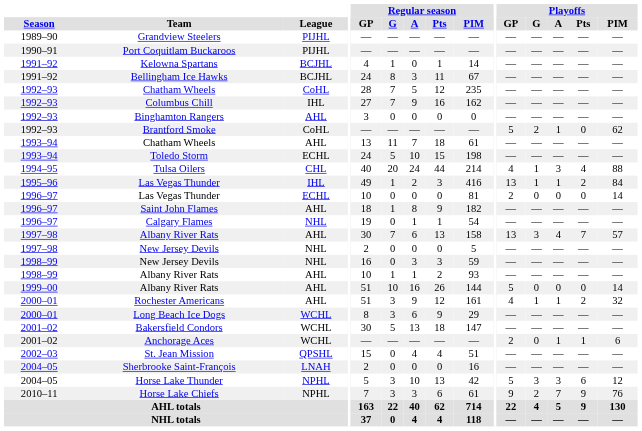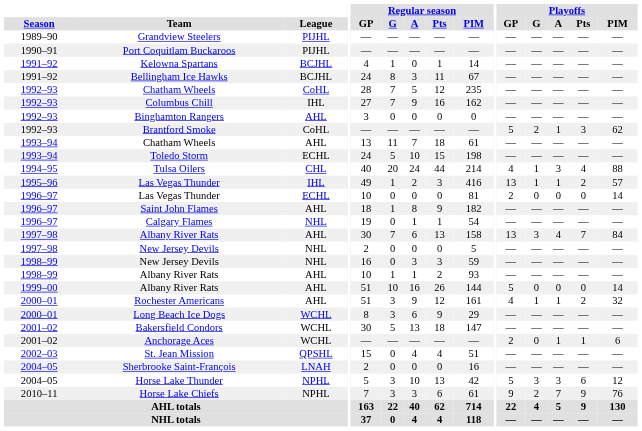 <table border="0" cellpadding="1" cellspacing="0" style="text-align:center; width:60em">
 <tr bgcolor="#e0e0e0">
 <th colspan="3" bgcolor="#ffffff"></th>
 <th rowspan="100" bgcolor="#ffffff"></th>
 <th colspan="5"><a href='#'>Regular season</a></th>
 <th rowspan="100" bgcolor="#ffffff"></th>
 <th colspan="5"><a href='#'>Playoffs</a></th>
 </tr>
 <tr bgcolor="#e0e0e0">
 <th><a href='#'>Season</a></th>
 <th>Team</th>
 <th>League</th>
 <th>GP</th>
 <th><a href='#'>G</a></th>
 <th><a href='#'>A</a></th>
 <th><a href='#'>Pts</a></th>
 <th><a href='#'>PIM</a></th>
 <th>GP</th>
 <th>G</th>
 <th>A</th>
 <th>Pts</th>
 <th>PIM</th>
 </tr>
 <tr>
 <td>1989–90</td>
 <td><a href='#'>Grandview Steelers</a></td>
 <td><a href='#'>PIJHL</a></td>
 <td>—</td>
 <td>—</td>
 <td>—</td>
 <td>—</td>
 <td>—</td>
 <td>—</td>
 <td>—</td>
 <td>—</td>
 <td>—</td>
 <td>—</td>
 </tr>
 <tr bgcolor="#f0f0f0">
 <td>1990–91</td>
 <td><a href='#'>Port Coquitlam Buckaroos</a></td>
 <td>PIJHL</td>
 <td>—</td>
 <td>—</td>
 <td>—</td>
 <td>—</td>
 <td>—</td>
 <td>—</td>
 <td>—</td>
 <td>—</td>
 <td>—</td>
 <td>—</td>
 </tr>
 <tr>
 <td><a href='#'>1991–92</a></td>
 <td><a href='#'>Kelowna Spartans</a></td>
 <td><a href='#'>BCJHL</a></td>
 <td>4</td>
 <td>1</td>
 <td>0</td>
 <td>1</td>
 <td>14</td>
 <td>—</td>
 <td>—</td>
 <td>—</td>
 <td>—</td>
 <td>—</td>
 </tr>
 <tr bgcolor="#f0f0f0">
 <td>1991–92</td>
 <td><a href='#'>Bellingham Ice Hawks</a></td>
 <td>BCJHL</td>
 <td>24</td>
 <td>8</td>
 <td>3</td>
 <td>11</td>
 <td>67</td>
 <td>—</td>
 <td>—</td>
 <td>—</td>
 <td>—</td>
 <td>—</td>
 </tr>
 <tr>
 <td><a href='#'>1992–93</a></td>
 <td><a href='#'>Chatham Wheels</a></td>
 <td><a href='#'>CoHL</a></td>
 <td>28</td>
 <td>7</td>
 <td>5</td>
 <td>12</td>
 <td>235</td>
 <td>—</td>
 <td>—</td>
 <td>—</td>
 <td>—</td>
 <td>—</td>
 </tr>
 <tr bgcolor="#f0f0f0">
 <td><a href='#'>1992–93</a></td>
 <td><a href='#'>Columbus Chill</a></td>
 <td>IHL</td>
 <td>27</td>
 <td>7</td>
 <td>9</td>
 <td>16</td>
 <td>162</td>
 <td>—</td>
 <td>—</td>
 <td>—</td>
 <td>—</td>
 <td>—</td>
 </tr>
 <tr>
 <td><a href='#'>1992–93</a></td>
 <td><a href='#'>Binghamton Rangers</a></td>
 <td><a href='#'>AHL</a></td>
 <td>3</td>
 <td>0</td>
 <td>0</td>
 <td>0</td>
 <td>0</td>
 <td>—</td>
 <td>—</td>
 <td>—</td>
 <td>—</td>
 <td>—</td>
 </tr>
 <tr bgcolor="#f0f0f0">
 <td>1992–93</td>
 <td><a href='#'>Brantford Smoke</a></td>
 <td>CoHL</td>
 <td>—</td>
 <td>—</td>
 <td>—</td>
 <td>—</td>
 <td>—</td>
 <td>5</td>
 <td>2</td>
 <td>1</td>
-<td>0</td>
+<td>3</td>
 <td>62</td>
 </tr>
 <tr>
 <td><a href='#'>1993–94</a></td>
 <td>Chatham Wheels</td>
 <td>AHL</td>
 <td>13</td>
 <td>11</td>
 <td>7</td>
 <td>18</td>
 <td>61</td>
 <td>—</td>
 <td>—</td>
 <td>—</td>
 <td>—</td>
 <td>—</td>
 </tr>
 <tr bgcolor="#f0f0f0">
 <td><a href='#'>1993–94</a></td>
 <td><a href='#'>Toledo Storm</a></td>
 <td>ECHL</td>
 <td>24</td>
 <td>5</td>
 <td>10</td>
 <td>15</td>
 <td>198</td>
 <td>—</td>
 <td>—</td>
 <td>—</td>
 <td>—</td>
 <td>—</td>
 </tr>
 <tr>
 <td><a href='#'>1994–95</a></td>
 <td><a href='#'>Tulsa Oilers</a></td>
 <td><a href='#'>CHL</a></td>
 <td>40</td>
 <td>20</td>
 <td>24</td>
 <td>44</td>
 <td>214</td>
 <td>4</td>
 <td>1</td>
 <td>3</td>
 <td>4</td>
 <td>88</td>
 </tr>
 <tr bgcolor="#f0f0f0">
 <td><a href='#'>1995–96</a></td>
 <td><a href='#'>Las Vegas Thunder</a></td>
 <td><a href='#'>IHL</a></td>
 <td>49</td>
 <td>1</td>
 <td>2</td>
 <td>3</td>
 <td>416</td>
 <td>13</td>
 <td>1</td>
 <td>1</td>
 <td>2</td>
-<td>84</td>
+<td>57</td>
 </tr>
 <tr>
 <td><a href='#'>1996–97</a></td>
 <td>Las Vegas Thunder</td>
 <td><a href='#'>ECHL</a></td>
 <td>10</td>
 <td>0</td>
 <td>0</td>
 <td>0</td>
 <td>81</td>
 <td>2</td>
 <td>0</td>
 <td>0</td>
 <td>0</td>
 <td>14</td>
 </tr>
 <tr bgcolor="#f0f0f0">
 <td><a href='#'>1996–97</a></td>
 <td><a href='#'>Saint John Flames</a></td>
 <td>AHL</td>
 <td>18</td>
 <td>1</td>
 <td>8</td>
 <td>9</td>
 <td>182</td>
 <td>—</td>
 <td>—</td>
 <td>—</td>
 <td>—</td>
 <td>—</td>
 </tr>
 <tr>
 <td><a href='#'>1996–97</a></td>
 <td><a href='#'>Calgary Flames</a></td>
 <td><a href='#'>NHL</a></td>
 <td>19</td>
 <td>0</td>
 <td>1</td>
 <td>1</td>
 <td>54</td>
 <td>—</td>
 <td>—</td>
 <td>—</td>
 <td>—</td>
 <td>—</td>
 </tr>
 <tr bgcolor="#f0f0f0">
 <td><a href='#'>1997–98</a></td>
 <td><a href='#'>Albany River Rats</a></td>
 <td>AHL</td>
 <td>30</td>
 <td>7</td>
 <td>6</td>
 <td>13</td>
 <td>158</td>
 <td>13</td>
 <td>3</td>
 <td>4</td>
 <td>7</td>
-<td>57</td>
+<td>84</td>
 </tr>
 <tr>
 <td><a href='#'>1997–98</a></td>
 <td><a href='#'>New Jersey Devils</a></td>
 <td>NHL</td>
 <td>2</td>
 <td>0</td>
 <td>0</td>
 <td>0</td>
 <td>5</td>
 <td>—</td>
 <td>—</td>
 <td>—</td>
 <td>—</td>
 <td>—</td>
 </tr>
 <tr bgcolor="#f0f0f0">
 <td><a href='#'>1998–99</a></td>
 <td>New Jersey Devils</td>
 <td>NHL</td>
 <td>16</td>
 <td>0</td>
 <td>3</td>
 <td>3</td>
 <td>59</td>
 <td>—</td>
 <td>—</td>
 <td>—</td>
 <td>—</td>
 <td>—</td>
 </tr>
 <tr>
 <td><a href='#'>1998–99</a></td>
 <td>Albany River Rats</td>
 <td>AHL</td>
 <td>10</td>
 <td>1</td>
 <td>1</td>
 <td>2</td>
 <td>93</td>
 <td>—</td>
 <td>—</td>
 <td>—</td>
 <td>—</td>
 <td>—</td>
 </tr>
 <tr bgcolor="#f0f0f0">
 <td><a href='#'>1999–00</a></td>
 <td>Albany River Rats</td>
 <td>AHL</td>
 <td>51</td>
 <td>10</td>
 <td>16</td>
 <td>26</td>
 <td>144</td>
 <td>5</td>
 <td>0</td>
 <td>0</td>
 <td>0</td>
 <td>14</td>
 </tr>
 <tr>
 <td><a href='#'>2000–01</a></td>
 <td><a href='#'>Rochester Americans</a></td>
 <td>AHL</td>
 <td>51</td>
 <td>3</td>
 <td>9</td>
 <td>12</td>
 <td>161</td>
 <td>4</td>
 <td>1</td>
 <td>1</td>
 <td>2</td>
 <td>32</td>
 </tr>
 <tr bgcolor="#f0f0f0">
 <td><a href='#'>2000–01</a></td>
 <td><a href='#'>Long Beach Ice Dogs</a></td>
 <td><a href='#'>WCHL</a></td>
 <td>8</td>
 <td>3</td>
 <td>6</td>
 <td>9</td>
 <td>29</td>
 <td>—</td>
 <td>—</td>
 <td>—</td>
 <td>—</td>
 <td>—</td>
 </tr>
 <tr>
 <td><a href='#'>2001–02</a></td>
 <td><a href='#'>Bakersfield Condors</a></td>
 <td>WCHL</td>
 <td>30</td>
 <td>5</td>
 <td>13</td>
 <td>18</td>
 <td>147</td>
 <td>—</td>
 <td>—</td>
 <td>—</td>
 <td>—</td>
 <td>—</td>
 </tr>
 <tr bgcolor="#f0f0f0">
 <td>2001–02</td>
 <td><a href='#'>Anchorage Aces</a></td>
 <td>WCHL</td>
 <td>—</td>
 <td>—</td>
 <td>—</td>
 <td>—</td>
 <td>—</td>
 <td>2</td>
 <td>0</td>
 <td>1</td>
 <td>1</td>
 <td>6</td>
 </tr>
 <tr>
 <td><a href='#'>2002–03</a></td>
 <td><a href='#'>St. Jean Mission</a></td>
 <td><a href='#'>QPSHL</a></td>
 <td>15</td>
 <td>0</td>
 <td>4</td>
 <td>4</td>
 <td>51</td>
 <td>—</td>
 <td>—</td>
 <td>—</td>
 <td>—</td>
 <td>—</td>
 </tr>
 <tr bgcolor="#f0f0f0">
 <td><a href='#'>2004–05</a></td>
 <td><a href='#'>Sherbrooke Saint-François</a></td>
 <td><a href='#'>LNAH</a></td>
 <td>2</td>
 <td>0</td>
 <td>0</td>
 <td>0</td>
 <td>16</td>
 <td>—</td>
 <td>—</td>
 <td>—</td>
 <td>—</td>
 <td>—</td>
 </tr>
 <tr>
 <td>2004–05</td>
 <td><a href='#'>Horse Lake Thunder</a></td>
 <td><a href='#'>NPHL</a></td>
 <td>5</td>
 <td>3</td>
 <td>10</td>
 <td>13</td>
 <td>42</td>
 <td>5</td>
 <td>3</td>
 <td>3</td>
 <td>6</td>
 <td>12</td>
 </tr>
 <tr bgcolor="#f0f0f0">
 <td>2010–11</td>
 <td><a href='#'>Horse Lake Chiefs</a></td>
 <td>NPHL</td>
 <td>7</td>
 <td>3</td>
 <td>3</td>
 <td>6</td>
 <td>61</td>
 <td>9</td>
 <td>2</td>
 <td>7</td>
 <td>9</td>
 <td>76</td>
 </tr>
 <tr bgcolor="#e0e0e0">
 <th colspan="3">AHL totals</th>
 <th>163</th>
 <th>22</th>
 <th>40</th>
 <th>62</th>
 <th>714</th>
 <th>22</th>
 <th>4</th>
 <th>5</th>
 <th>9</th>
 <th>130</th>
 </tr>
 <tr bgcolor="#e0e0e0">
 <th colspan="3">NHL totals</th>
 <th>37</th>
 <th>0</th>
 <th>4</th>
 <th>4</th>
 <th>118</th>
 <th>—</th>
 <th>—</th>
 <th>—</th>
 <th>—</th>
 <th>—</th>
 </tr>
 </table>
